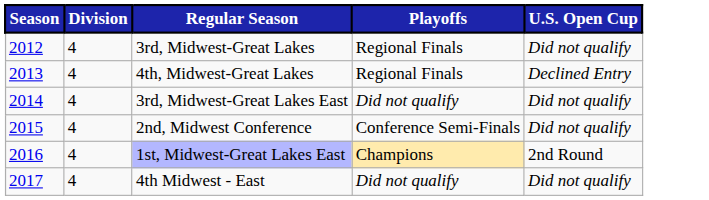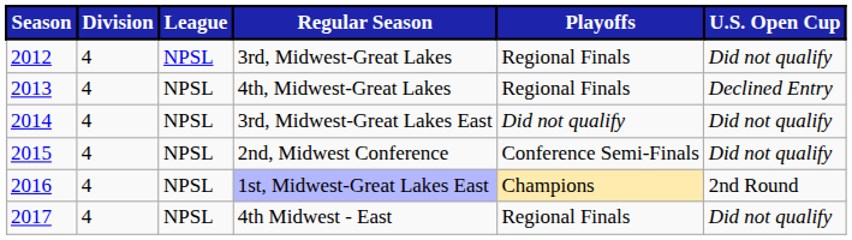 <table class="wikitable">
 <tr>
 <th style="background:#1D24AB; color:#ffffff; border:2px solid #000;">Season</th>
 <th style="background:#1D24AB; color:#ffffff; border:2px solid #000;">Division</th>
+<th style="background:#1D24AB; color:#ffffff; border:2px solid #000;">League</th>
 <th style="background:#1D24AB; color:#ffffff; border:2px solid #000;">Regular Season</th>
 <th style="background:#1D24AB; color:#ffffff; border:2px solid #000;">Playoffs</th>
 <th style="background:#1D24AB; color:#ffffff; border:2px solid #000;">U.S. Open Cup</th>
 </tr>
 <tr>
 <td><a href='#'>2012</a></td>
 <td>4</td>
+<td><a href='#'>NPSL</a></td>
 <td>3rd, Midwest-Great Lakes</td>
 <td>Regional Finals</td>
 <td><em>Did not qualify</em></td>
 </tr>
 <tr>
 <td><a href='#'>2013</a></td>
 <td>4</td>
+<td>NPSL</td>
 <td>4th, Midwest-Great Lakes</td>
 <td>Regional Finals</td>
 <td><em>Declined Entry</em></td>
 </tr>
 <tr>
 <td><a href='#'>2014</a></td>
 <td>4</td>
+<td>NPSL</td>
 <td>3rd, Midwest-Great Lakes East</td>
 <td><em>Did not qualify</em></td>
 <td><em>Did not qualify</em></td>
 </tr>
 <tr>
 <td><a href='#'>2015</a></td>
 <td>4</td>
+<td>NPSL</td>
 <td>2nd, Midwest Conference</td>
 <td>Conference Semi-Finals</td>
 <td><em>Did not qualify</em></td>
 </tr>
 <tr>
 <td><a href='#'>2016</a></td>
 <td>4</td>
+<td>NPSL</td>
 <td bgcolor="B3B7FF">1st, Midwest-Great Lakes East</td>
 <td bgcolor="FFEBAD">Champions</td>
 <td>2nd Round</td>
 </tr>
 <tr>
 <td><a href='#'>2017</a></td>
 <td>4</td>
+<td>NPSL</td>
 <td>4th Midwest - East</td>
-<td><em>Did not qualify</em></td>
+<td>Regional Finals</td>
 <td><em>Did not qualify</em></td>
 </tr>
 </table>
